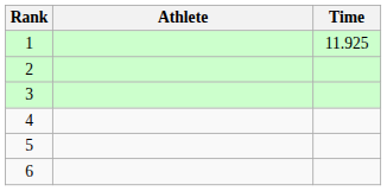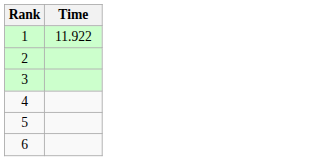 <table class=wikitable style="text-align:center">
 <tr>
 <th width=40>Rank</th>
-<th width=250>Athlete</th>
 <th width=60>Time</th>
 </tr>
 <tr bgcolor="ccffcc">
 <td>1</td>
-<td align=left></td>
-<td>11.925</td>
+<td>11.922</td>
 </tr>
 <tr bgcolor="ccffcc">
 <td>2</td>
-<td align=left></td>
 <td></td>
 </tr>
 <tr bgcolor="ccffcc">
 <td>3</td>
-<td align=left></td>
 <td></td>
 </tr>
 <tr>
 <td>4</td>
-<td align=left></td>
 <td></td>
 </tr>
 <tr>
 <td>5</td>
-<td align=left></td>
 <td></td>
 </tr>
 <tr>
 <td>6</td>
-<td align=left></td>
 <td></td>
 </tr>
 </table>
